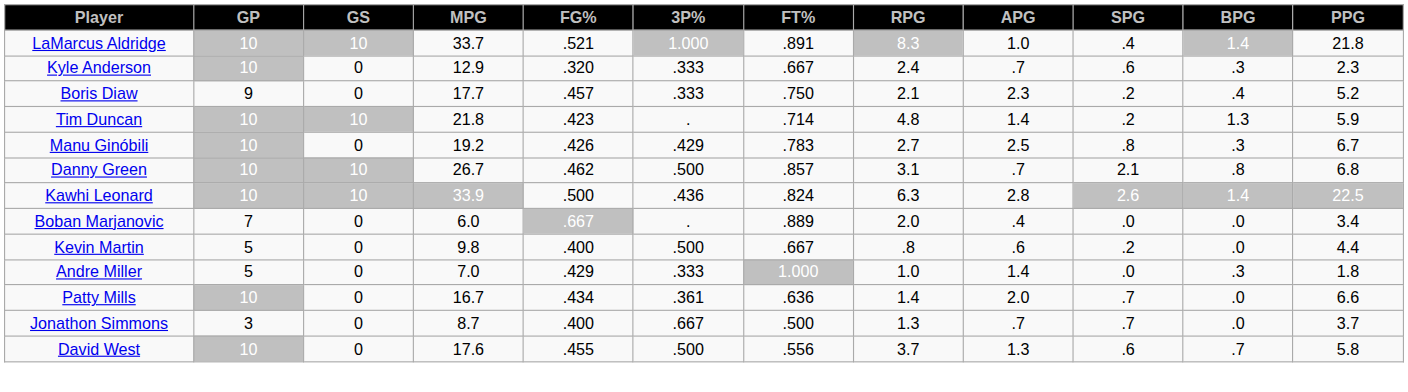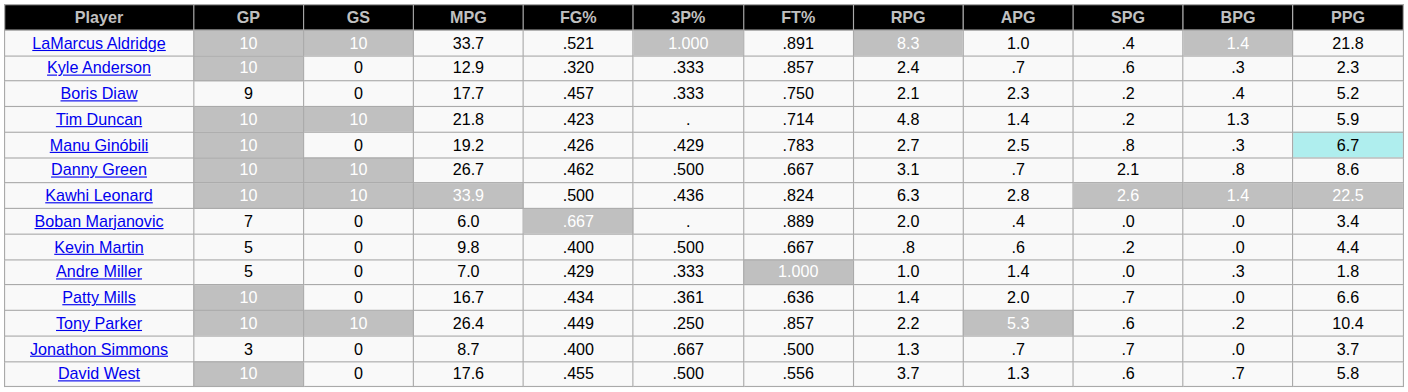 <table class="wikitable sortable" style="font-size:90%; text-align:center; white-space:nowrap;">
 <tr>
 <th style="background:#000000;color:silver;" width="10%">Player</th>
 <th style="background:#000000;color:silver;" width="6%">GP</th>
 <th style="background:#000000;color:silver;" width="6%">GS</th>
 <th style="background:#000000;color:silver;" width="6%">MPG</th>
 <th style="background:#000000;color:silver;" width="6%">FG%</th>
 <th style="background:#000000;color:silver;" width="6%">3P%</th>
 <th style="background:#000000;color:silver;" width="6%">FT%</th>
 <th style="background:#000000;color:silver;" width="6%">RPG</th>
 <th style="background:#000000;color:silver;" width="6%">APG</th>
 <th style="background:#000000;color:silver;" width="6%">SPG</th>
 <th style="background:#000000;color:silver;" width="6%">BPG</th>
 <th style="background:#000000;color:silver;" width="6%">PPG</th>
 </tr>
 <tr>
 <td><a href='#'>LaMarcus Aldridge</a></td>
 <td style="background:silver;color:#FFFFFF;">10</td>
 <td style="background:silver;color:#FFFFFF;">10</td>
 <td>33.7</td>
 <td>.521</td>
 <td style="background:silver;color:#FFFFFF;">1.000</td>
 <td>.891</td>
 <td style="background:silver;color:#FFFFFF;">8.3</td>
 <td>1.0</td>
 <td>.4</td>
 <td style="background:silver;color:#FFFFFF;">1.4</td>
 <td>21.8</td>
 </tr>
 <tr>
 <td><a href='#'>Kyle Anderson</a></td>
 <td style="background:silver;color:#FFFFFF;">10</td>
 <td>0</td>
 <td>12.9</td>
 <td>.320</td>
 <td>.333</td>
-<td>.667</td>
+<td>.857</td>
 <td>2.4</td>
 <td>.7</td>
 <td>.6</td>
 <td>.3</td>
 <td>2.3</td>
 </tr>
 <tr>
 <td><a href='#'>Boris Diaw</a></td>
 <td>9</td>
 <td>0</td>
 <td>17.7</td>
 <td>.457</td>
 <td>.333</td>
 <td>.750</td>
 <td>2.1</td>
 <td>2.3</td>
 <td>.2</td>
 <td>.4</td>
 <td>5.2</td>
 </tr>
 <tr>
 <td><a href='#'>Tim Duncan</a></td>
 <td style="background:silver;color:#FFFFFF;">10</td>
 <td style="background:silver;color:#FFFFFF;">10</td>
 <td>21.8</td>
 <td>.423</td>
 <td>.</td>
 <td>.714</td>
 <td>4.8</td>
 <td>1.4</td>
 <td>.2</td>
 <td>1.3</td>
 <td>5.9</td>
 </tr>
 <tr>
 <td><a href='#'>Manu Ginóbili</a></td>
 <td style="background:silver;color:#FFFFFF;">10</td>
 <td>0</td>
 <td>19.2</td>
 <td>.426</td>
 <td>.429</td>
 <td>.783</td>
 <td>2.7</td>
 <td>2.5</td>
 <td>.8</td>
 <td>.3</td>
-<td>6.7</td>
+<td style="background: paleturquoise;">6.7</td>
 </tr>
 <tr>
 <td><a href='#'>Danny Green</a></td>
 <td style="background:silver;color:#FFFFFF;">10</td>
 <td style="background:silver;color:#FFFFFF;">10</td>
 <td>26.7</td>
 <td>.462</td>
 <td>.500</td>
-<td>.857</td>
+<td>.667</td>
 <td>3.1</td>
 <td>.7</td>
 <td>2.1</td>
 <td>.8</td>
-<td>6.8</td>
+<td>8.6</td>
 </tr>
 <tr>
 <td><a href='#'>Kawhi Leonard</a></td>
 <td style="background:silver;color:#FFFFFF;">10</td>
 <td style="background:silver;color:#FFFFFF;">10</td>
 <td style="background:silver;color:#FFFFFF;">33.9</td>
 <td>.500</td>
 <td>.436</td>
 <td>.824</td>
 <td>6.3</td>
 <td>2.8</td>
 <td style="background:silver;color:#FFFFFF;">2.6</td>
 <td style="background:silver;color:#FFFFFF;">1.4</td>
 <td style="background:silver;color:#FFFFFF;">22.5</td>
 </tr>
 <tr>
 <td><a href='#'>Boban Marjanovic</a></td>
 <td>7</td>
 <td>0</td>
 <td>6.0</td>
 <td style="background:silver;color:#FFFFFF;">.667</td>
 <td>.</td>
 <td>.889</td>
 <td>2.0</td>
 <td>.4</td>
 <td>.0</td>
 <td>.0</td>
 <td>3.4</td>
 </tr>
 <tr>
 <td><a href='#'>Kevin Martin</a></td>
 <td>5</td>
 <td>0</td>
 <td>9.8</td>
 <td>.400</td>
 <td>.500</td>
 <td>.667</td>
 <td>.8</td>
 <td>.6</td>
 <td>.2</td>
 <td>.0</td>
 <td>4.4</td>
 </tr>
 <tr>
 <td><a href='#'>Andre Miller</a></td>
 <td>5</td>
 <td>0</td>
 <td>7.0</td>
 <td>.429</td>
 <td>.333</td>
 <td style="background:silver;color:#FFFFFF;">1.000</td>
 <td>1.0</td>
 <td>1.4</td>
 <td>.0</td>
 <td>.3</td>
 <td>1.8</td>
 </tr>
 <tr>
 <td><a href='#'>Patty Mills</a></td>
 <td style="background:silver;color:#FFFFFF;">10</td>
 <td>0</td>
 <td>16.7</td>
 <td>.434</td>
 <td>.361</td>
 <td>.636</td>
 <td>1.4</td>
 <td>2.0</td>
 <td>.7</td>
 <td>.0</td>
 <td>6.6</td>
 </tr>
 <tr>
+<td><a href='#'>Tony Parker</a></td>
+<td style="background:silver;color:#FFFFFF;">10</td>
+<td style="background:silver;color:#FFFFFF;">10</td>
+<td>26.4</td>
+<td>.449</td>
+<td>.250</td>
+<td>.857</td>
+<td>2.2</td>
+<td style="background:silver;color:#FFFFFF;">5.3</td>
+<td>.6</td>
+<td>.2</td>
+<td>10.4</td>
+</tr>
+<tr>
 <td><a href='#'>Jonathon Simmons</a></td>
 <td>3</td>
 <td>0</td>
 <td>8.7</td>
 <td>.400</td>
 <td>.667</td>
 <td>.500</td>
 <td>1.3</td>
 <td>.7</td>
 <td>.7</td>
 <td>.0</td>
 <td>3.7</td>
 </tr>
 <tr>
 <td><a href='#'>David West</a></td>
 <td style="background:silver;color:#FFFFFF;">10</td>
 <td>0</td>
 <td>17.6</td>
 <td>.455</td>
 <td>.500</td>
 <td>.556</td>
 <td>3.7</td>
 <td>1.3</td>
 <td>.6</td>
 <td>.7</td>
 <td>5.8</td>
 </tr>
 </table>
